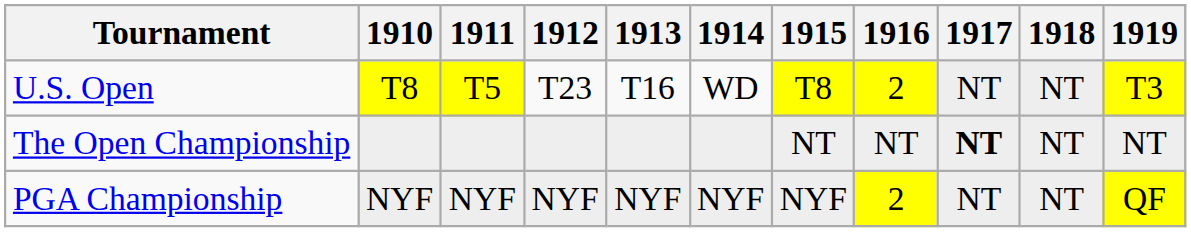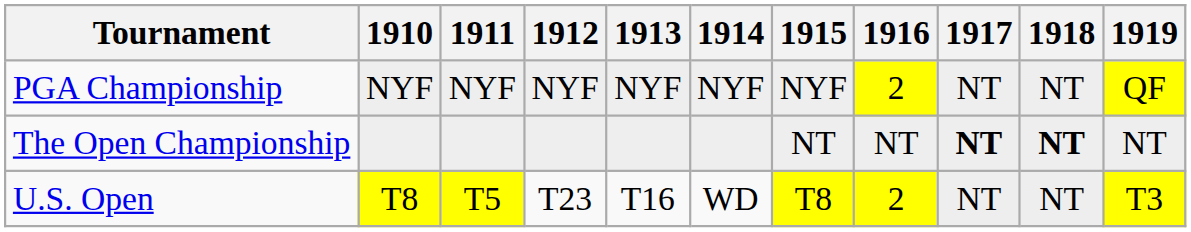 <table class="wikitable" style="font-size:95%;text-align:center;">
 <tr>
 <th>Tournament</th>
 <th>1910</th>
 <th>1911</th>
 <th>1912</th>
 <th>1913</th>
 <th>1914</th>
 <th>1915</th>
 <th>1916</th>
 <th>1917</th>
 <th>1918</th>
 <th>1919</th>
 </tr>
 <tr>
+<td align=left><a href='#'>PGA Championship</a></td>
+<td style="background:#eeeeee;">NYF</td>
+<td style="background:#eeeeee;">NYF</td>
+<td style="background:#eeeeee;">NYF</td>
+<td style="background:#eeeeee;">NYF</td>
+<td style="background:#eeeeee;">NYF</td>
+<td style="background:#eeeeee;">NYF</td>
+<td style="background:yellow;">2</td>
+<td style="background:#eeeeee;">NT</td>
+<td style="background:#eeeeee;">NT</td>
+<td style="background:yellow;">QF</td>
+</tr>
+<tr>
+<td align=left><a href='#'>The Open Championship</a></td>
+<td style="background:#eeeeee;"></td>
+<td style="background:#eeeeee;"></td>
+<td style="background:#eeeeee;"></td>
+<td style="background:#eeeeee;"></td>
+<td style="background:#eeeeee;"></td>
+<td style="background:#eeeeee;">NT</td>
+<td style="background:#eeeeee;">NT</td>
+<td style="background:#eeeeee;"><strong>NT</strong></td>
+<td style="background:#eeeeee;"><strong>NT</strong></td>
+<td style="background:#eeeeee;">NT</td>
+</tr>
+<tr>
 <td align=left><a href='#'>U.S. Open</a></td>
 <td style="background:yellow;">T8</td>
 <td style="background:yellow;">T5</td>
 <td>T23</td>
 <td>T16</td>
 <td>WD</td>
 <td style="background:yellow;">T8</td>
 <td style="background:yellow;">2</td>
 <td style="background:#eeeeee;">NT</td>
 <td style="background:#eeeeee;">NT</td>
 <td style="background:yellow;">T3</td>
 </tr>
-<tr>
-<td align=left><a href='#'>The Open Championship</a></td>
-<td style="background:#eeeeee;"></td>
-<td style="background:#eeeeee;"></td>
-<td style="background:#eeeeee;"></td>
-<td style="background:#eeeeee;"></td>
-<td style="background:#eeeeee;"></td>
-<td style="background:#eeeeee;">NT</td>
-<td style="background:#eeeeee;">NT</td>
-<td style="background:#eeeeee;"><strong>NT</strong></td>
-<td style="background:#eeeeee;">NT</td>
-<td style="background:#eeeeee;">NT</td>
-</tr>
-<tr>
-<td align=left><a href='#'>PGA Championship</a></td>
-<td style="background:#eeeeee;">NYF</td>
-<td style="background:#eeeeee;">NYF</td>
-<td style="background:#eeeeee;">NYF</td>
-<td style="background:#eeeeee;">NYF</td>
-<td style="background:#eeeeee;">NYF</td>
-<td style="background:#eeeeee;">NYF</td>
-<td style="background:yellow;">2</td>
-<td style="background:#eeeeee;">NT</td>
-<td style="background:#eeeeee;">NT</td>
-<td style="background:yellow;">QF</td>
-</tr>
 </table>
